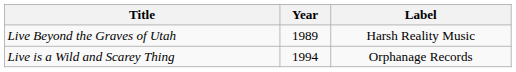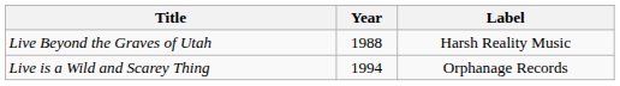 <table class="wikitable" width="70%">
 <tr>
 <th>Title</th>
 <th>Year</th>
 <th>Label</th>
 </tr>
 <tr>
 <td align="left"><em>Live Beyond the Graves of Utah</em></td>
-<td align="center">1989</td>
+<td align="center">1988</td>
 <td align="center">Harsh Reality Music</td>
 </tr>
 <tr>
 <td align="left"><em>Live is a Wild and Scarey Thing</em></td>
 <td align="center">1994</td>
 <td align="center">Orphanage Records</td>
 </tr>
 </table>
